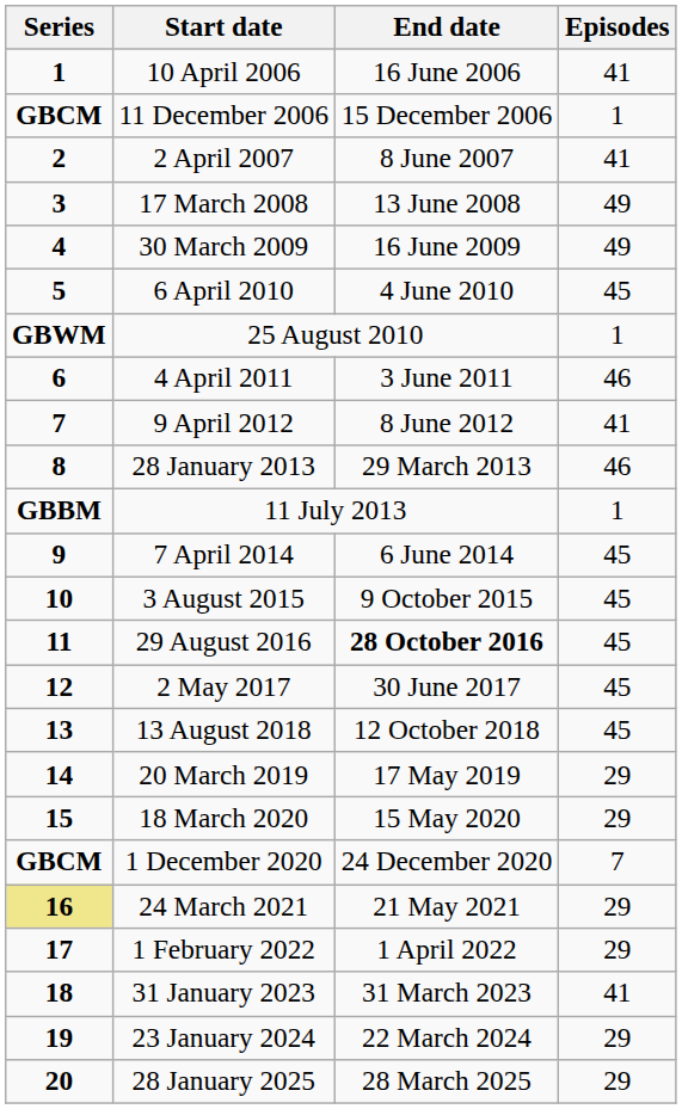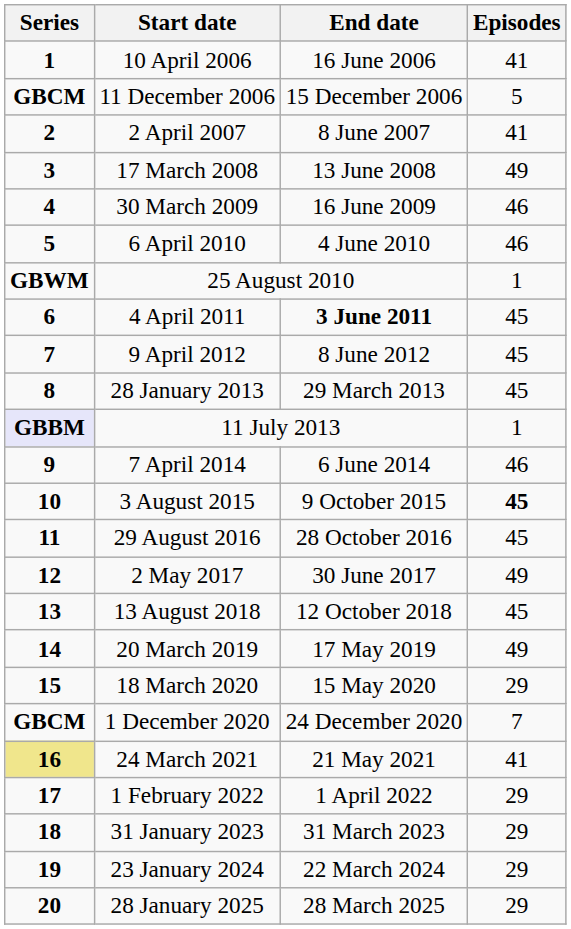 <table class="wikitable" style="text-align:center;">
 <tr>
 <th>Series</th>
 <th>Start date</th>
 <th>End date</th>
 <th>Episodes</th>
 </tr>
 <tr>
 <td><strong>1</strong></td>
 <td>10 April 2006</td>
 <td>16 June 2006</td>
 <td>41</td>
 </tr>
 <tr>
 <td><strong>GBCM</strong></td>
 <td>11 December 2006</td>
 <td>15 December 2006</td>
-<td>1</td>
+<td>5</td>
 </tr>
 <tr>
 <td><strong>2</strong></td>
 <td>2 April 2007</td>
 <td>8 June 2007</td>
 <td>41</td>
 </tr>
 <tr>
 <td><strong>3</strong></td>
 <td>17 March 2008</td>
 <td>13 June 2008</td>
 <td>49</td>
 </tr>
 <tr>
 <td><strong>4</strong></td>
 <td>30 March 2009</td>
 <td>16 June 2009</td>
-<td>49</td>
+<td>46</td>
 </tr>
 <tr>
 <td><strong>5</strong></td>
 <td>6 April 2010</td>
 <td>4 June 2010</td>
-<td>45</td>
+<td>46</td>
 </tr>
 <tr>
 <td><strong>GBWM</strong></td>
 <td colspan="2">25 August 2010</td>
 <td>1</td>
 </tr>
 <tr>
 <td><strong>6</strong></td>
 <td>4 April 2011</td>
-<td>3 June 2011</td>
-<td>46</td>
+<td><strong>3 June 2011</strong></td>
+<td>45</td>
 </tr>
 <tr>
 <td><strong>7</strong></td>
 <td>9 April 2012</td>
 <td>8 June 2012</td>
-<td>41</td>
+<td>45</td>
 </tr>
 <tr>
 <td><strong>8</strong></td>
 <td>28 January 2013</td>
 <td>29 March 2013</td>
-<td>46</td>
+<td>45</td>
 </tr>
 <tr>
-<td><strong>GBBM</strong></td>
+<td style="background: lavender;"><strong>GBBM</strong></td>
 <td colspan="2">11 July 2013</td>
 <td>1</td>
 </tr>
 <tr>
 <td><strong>9</strong></td>
 <td>7 April 2014</td>
 <td>6 June 2014</td>
-<td>45</td>
+<td>46</td>
 </tr>
 <tr>
 <td><strong>10</strong></td>
 <td>3 August 2015</td>
 <td>9 October 2015</td>
-<td>45</td>
+<td><strong>45</strong></td>
 </tr>
 <tr>
 <td><strong>11</strong></td>
 <td>29 August 2016</td>
-<td><strong>28 October 2016</strong></td>
+<td>28 October 2016</td>
 <td>45</td>
 </tr>
 <tr>
 <td><strong>12</strong></td>
 <td>2 May 2017</td>
 <td>30 June 2017</td>
-<td>45</td>
+<td>49</td>
 </tr>
 <tr>
 <td><strong>13</strong></td>
 <td>13 August 2018</td>
 <td>12 October 2018</td>
 <td>45</td>
 </tr>
 <tr>
 <td><strong>14</strong></td>
 <td>20 March 2019</td>
 <td>17 May 2019</td>
-<td>29</td>
+<td>49</td>
 </tr>
 <tr>
 <td><strong>15</strong></td>
 <td>18 March 2020</td>
 <td>15 May 2020</td>
 <td>29</td>
 </tr>
 <tr>
 <td><strong>GBCM</strong></td>
 <td>1 December 2020</td>
 <td>24 December 2020</td>
 <td>7</td>
 </tr>
 <tr>
 <td style="background: khaki;"><strong>16</strong></td>
 <td>24 March 2021</td>
 <td>21 May 2021</td>
-<td>29</td>
+<td>41</td>
 </tr>
 <tr>
 <td><strong>17</strong></td>
 <td>1 February 2022</td>
 <td>1 April 2022</td>
 <td>29</td>
 </tr>
 <tr>
 <td><strong>18</strong></td>
 <td>31 January 2023</td>
 <td>31 March 2023</td>
-<td>41</td>
+<td>29</td>
 </tr>
 <tr>
 <td><strong>19</strong></td>
 <td>23 January 2024</td>
 <td>22 March 2024</td>
 <td>29</td>
 </tr>
 <tr>
 <td><strong>20</strong></td>
 <td>28 January 2025</td>
 <td>28 March 2025</td>
 <td>29</td>
 </tr>
 </table>
